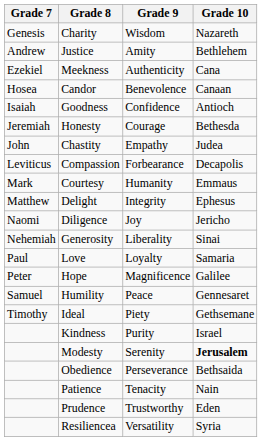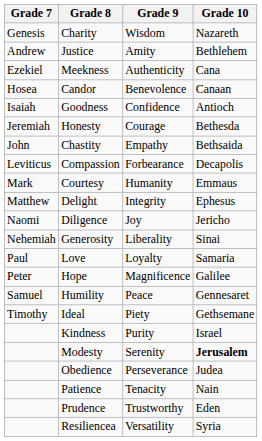 <table class="wikitable">
 <tr>
 <th>Grade 7</th>
 <th>Grade 8</th>
 <th>Grade 9</th>
 <th>Grade 10</th>
 </tr>
 <tr>
 <td>Genesis</td>
 <td>Charity</td>
 <td>Wisdom</td>
 <td>Nazareth</td>
 </tr>
 <tr>
 <td>Andrew</td>
 <td>Justice</td>
 <td>Amity</td>
 <td>Bethlehem</td>
 </tr>
 <tr>
 <td>Ezekiel</td>
 <td>Meekness</td>
 <td>Authenticity</td>
 <td>Cana</td>
 </tr>
 <tr>
 <td>Hosea</td>
 <td>Candor</td>
 <td>Benevolence</td>
 <td>Canaan</td>
 </tr>
 <tr>
 <td>Isaiah</td>
 <td>Goodness</td>
 <td>Confidence</td>
 <td>Antioch</td>
 </tr>
 <tr>
 <td>Jeremiah</td>
 <td>Honesty</td>
 <td>Courage</td>
 <td>Bethesda</td>
 </tr>
 <tr>
 <td>John</td>
 <td>Chastity</td>
 <td>Empathy</td>
-<td>Judea</td>
+<td>Bethsaida</td>
 </tr>
 <tr>
 <td>Leviticus</td>
 <td>Compassion</td>
 <td>Forbearance</td>
 <td>Decapolis</td>
 </tr>
 <tr>
 <td>Mark</td>
 <td>Courtesy</td>
 <td>Humanity</td>
 <td>Emmaus</td>
 </tr>
 <tr>
 <td>Matthew</td>
 <td>Delight</td>
 <td>Integrity</td>
 <td>Ephesus</td>
 </tr>
 <tr>
 <td>Naomi</td>
 <td>Diligence</td>
 <td>Joy</td>
 <td>Jericho</td>
 </tr>
 <tr>
 <td>Nehemiah</td>
 <td>Generosity</td>
 <td>Liberality</td>
 <td>Sinai</td>
 </tr>
 <tr>
 <td>Paul</td>
 <td>Love</td>
 <td>Loyalty</td>
 <td>Samaria</td>
 </tr>
 <tr>
 <td>Peter</td>
 <td>Hope</td>
 <td>Magnificence</td>
 <td>Galilee</td>
 </tr>
 <tr>
 <td>Samuel</td>
 <td>Humility</td>
 <td>Peace</td>
 <td>Gennesaret</td>
 </tr>
 <tr>
 <td>Timothy</td>
 <td>Ideal</td>
 <td>Piety</td>
 <td>Gethsemane</td>
 </tr>
 <tr>
 <td></td>
 <td>Kindness</td>
 <td>Purity</td>
 <td>Israel</td>
 </tr>
 <tr>
 <td></td>
 <td>Modesty</td>
 <td>Serenity</td>
 <td><strong>Jerusalem</strong></td>
 </tr>
 <tr>
 <td></td>
 <td>Obedience</td>
 <td>Perseverance</td>
-<td>Bethsaida</td>
+<td>Judea</td>
 </tr>
 <tr>
 <td></td>
 <td>Patience</td>
 <td>Tenacity</td>
 <td>Nain</td>
 </tr>
 <tr>
 <td></td>
 <td>Prudence</td>
 <td>Trustworthy</td>
 <td>Eden</td>
 </tr>
 <tr>
 <td></td>
 <td>Resiliencea</td>
 <td>Versatility</td>
 <td>Syria</td>
 </tr>
 </table>
